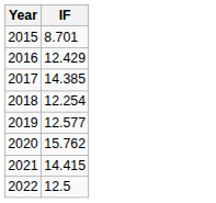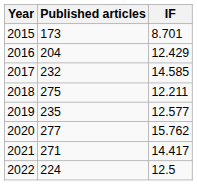 <table class="wikitable">
 <tr>
 <th>Year</th>
+<th>Published articles</th>
 <th>IF</th>
 </tr>
 <tr>
 <td>2015</td>
+<td>173</td>
 <td>8.701</td>
 </tr>
 <tr>
 <td>2016</td>
+<td>204</td>
 <td>12.429</td>
 </tr>
 <tr>
 <td>2017</td>
-<td>14.385</td>
+<td>232</td>
+<td>14.585</td>
 </tr>
 <tr>
 <td>2018</td>
-<td>12.254</td>
+<td>275</td>
+<td>12.211</td>
 </tr>
 <tr>
 <td>2019</td>
+<td>235</td>
 <td>12.577</td>
 </tr>
 <tr>
 <td>2020</td>
+<td>277</td>
 <td>15.762</td>
 </tr>
 <tr>
 <td>2021</td>
-<td>14.415</td>
+<td>271</td>
+<td>14.417</td>
 </tr>
 <tr>
 <td>2022</td>
+<td>224</td>
 <td>12.5</td>
 </tr>
 </table>
